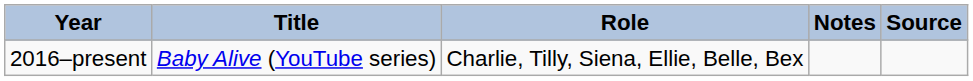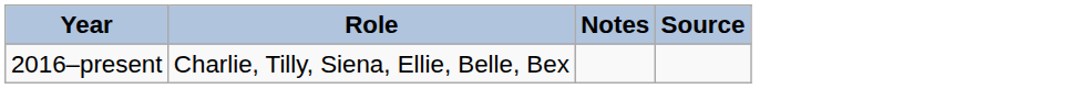 <table class="wikitable sortable plainrowheaders" style="width=95%;  font-size: 95%;">
 <tr>
 <th style="background:#b0c4de;">Year</th>
-<th style="background:#b0c4de;">Title</th>
 <th style="background:#b0c4de;">Role</th>
 <th style="background:#b0c4de;" class="unsortable">Notes</th>
 <th style="background:#b0c4de;" class="unsortable">Source</th>
 </tr>
 <tr>
 <td>2016–present</td>
-<td><em><a href='#'>Baby Alive</a></em> (<a href='#'>YouTube</a> series)</td>
 <td>Charlie, Tilly, Siena, Ellie, Belle, Bex</td>
 <td></td>
 <td></td>
 </tr>
 </table>
